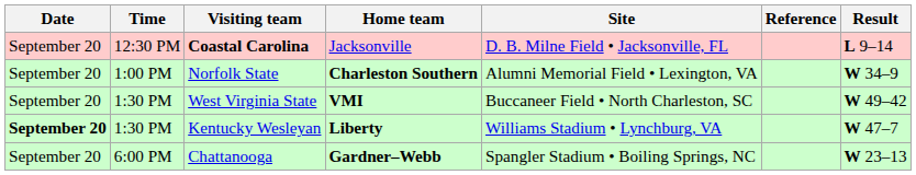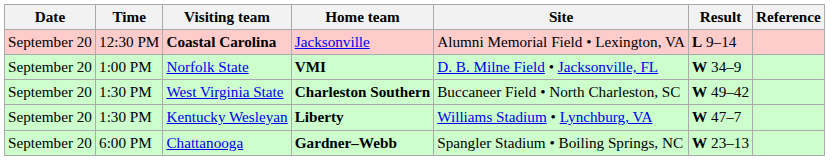 <table class="wikitable" style="font-size:95%;">
 <tr>
 <th>Date</th>
 <th>Time</th>
 <th>Visiting team</th>
 <th>Home team</th>
 <th>Site</th>
+<th>Result</th>
 <th class="unsortable">Reference</th>
-<th>Result</th>
 </tr>
 <tr bgcolor=ffcccc>
 <td>September 20</td>
 <td>12:30 PM</td>
 <td><strong>Coastal Carolina</strong></td>
 <td><a href='#'>Jacksonville</a></td>
-<td><a href='#'>D. B. Milne Field</a> • <a href='#'>Jacksonville, FL</a></td>
+<td>Alumni Memorial Field • Lexington, VA</td>
+<td><strong>L</strong> 9–14</td>
 <td></td>
-<td><strong>L</strong> 9–14</td>
 </tr>
 <tr bgcolor=ccffcc>
 <td>September 20</td>
 <td>1:00 PM</td>
 <td><a href='#'>Norfolk State</a></td>
-<td><strong>Charleston Southern</strong></td>
-<td>Alumni Memorial Field • Lexington, VA</td>
+<td><strong>VMI</strong></td>
+<td><a href='#'>D. B. Milne Field</a> • <a href='#'>Jacksonville, FL</a></td>
+<td><strong>W</strong> 34–9</td>
 <td></td>
-<td><strong>W</strong> 34–9</td>
 </tr>
 <tr bgcolor=ccffcc>
 <td>September 20</td>
 <td>1:30 PM</td>
 <td><a href='#'>West Virginia State</a></td>
-<td><strong>VMI</strong></td>
+<td><strong>Charleston Southern</strong></td>
 <td>Buccaneer Field • North Charleston, SC</td>
+<td><strong>W</strong> 49–42</td>
 <td></td>
-<td><strong>W</strong> 49–42</td>
 </tr>
 <tr bgcolor=ccffcc>
-<td><strong>September 20</strong></td>
+<td>September 20</td>
 <td>1:30 PM</td>
 <td><a href='#'>Kentucky Wesleyan</a></td>
 <td><strong>Liberty</strong></td>
 <td><a href='#'>Williams Stadium</a> • <a href='#'>Lynchburg, VA</a></td>
+<td><strong>W</strong> 47–7</td>
 <td></td>
-<td><strong>W</strong> 47–7</td>
 </tr>
 <tr bgcolor=ccffcc>
 <td>September 20</td>
 <td>6:00 PM</td>
 <td><a href='#'>Chattanooga</a></td>
 <td><strong>Gardner–Webb</strong></td>
 <td>Spangler Stadium • Boiling Springs, NC</td>
+<td><strong>W</strong> 23–13</td>
 <td></td>
-<td><strong>W</strong> 23–13</td>
 </tr>
 </table>
